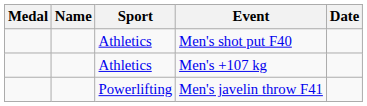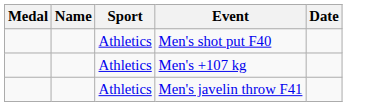 <table class="wikitable sortable" style="font-size: 95%">
 <tr>
 <th>Medal</th>
 <th>Name</th>
 <th>Sport</th>
 <th>Event</th>
 <th>Date</th>
 </tr>
 <tr>
 <td></td>
 <td></td>
 <td><a href='#'>Athletics</a></td>
 <td><a href='#'>Men's shot put F40</a></td>
 <td></td>
 </tr>
 <tr>
 <td></td>
 <td></td>
 <td><a href='#'>Athletics</a></td>
 <td><a href='#'>Men's +107 kg</a></td>
 <td></td>
 </tr>
 <tr>
 <td></td>
 <td></td>
-<td><a href='#'>Powerlifting</a></td>
+<td><a href='#'>Athletics</a></td>
 <td><a href='#'>Men's javelin throw F41</a></td>
 <td></td>
 </tr>
 </table>
